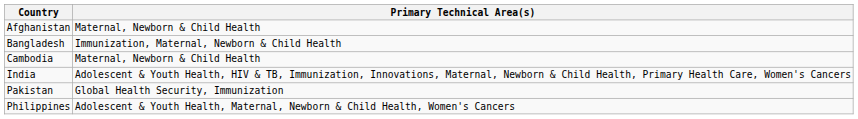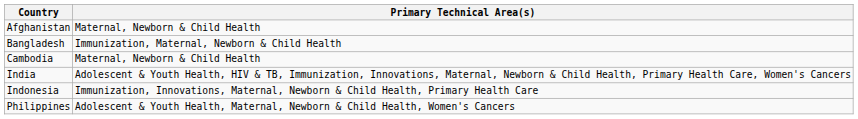 <table class="wikitable">
 <tr>
 <th>Country</th>
 <th>Primary Technical Area(s)</th>
 </tr>
 <tr>
 <td>Afghanistan</td>
 <td>Maternal, Newborn & Child Health</td>
 </tr>
 <tr>
 <td>Bangladesh</td>
 <td>Immunization, Maternal, Newborn & Child Health</td>
 </tr>
 <tr>
 <td>Cambodia</td>
 <td>Maternal, Newborn & Child Health</td>
 </tr>
 <tr>
 <td>India</td>
 <td>Adolescent & Youth Health, HIV & TB, Immunization, Innovations, Maternal, Newborn & Child Health, Primary Health Care, Women's Cancers</td>
 </tr>
 <tr>
-<td>Pakistan</td>
-<td>Global Health Security, Immunization</td>
+<td>Indonesia</td>
+<td>Immunization, Innovations, Maternal, Newborn & Child Health, Primary Health Care</td>
 </tr>
 <tr>
 <td>Philippines</td>
 <td>Adolescent & Youth Health, Maternal, Newborn & Child Health, Women's Cancers</td>
 </tr>
 </table>
